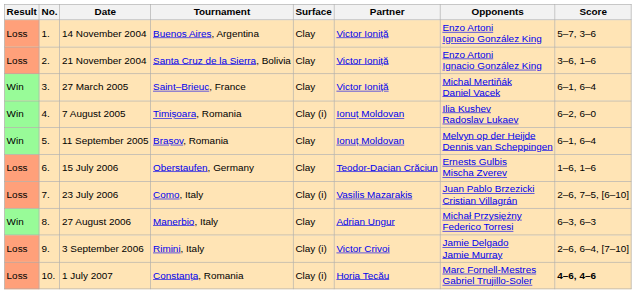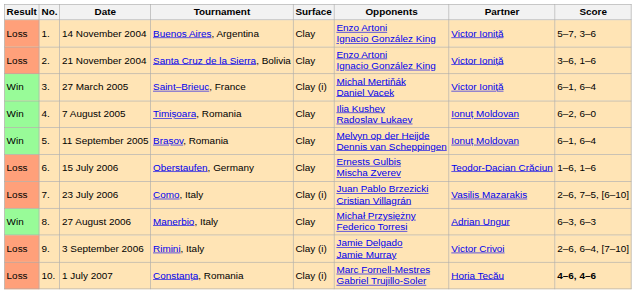 <table class="sortable wikitable">
 <tr>
 <th>Result</th>
 <th>No.</th>
 <th>Date</th>
 <th>Tournament</th>
 <th>Surface</th>
+<th>Opponents</th>
 <th>Partner</th>
-<th>Opponents</th>
 <th>Score</th>
 </tr>
 <tr bgcolor=moccasin>
 <td style="background:#ffa07a;">Loss</td>
 <td>1.</td>
 <td>14 November 2004</td>
 <td><a href='#'>Buenos Aires</a>, Argentina</td>
 <td>Clay</td>
+<td> <a href='#'>Enzo Artoni</a><br> <a href='#'>Ignacio González King</a></td>
 <td> <a href='#'>Victor Ioniță</a></td>
-<td> <a href='#'>Enzo Artoni</a><br> <a href='#'>Ignacio González King</a></td>
 <td>5–7, 3–6</td>
 </tr>
 <tr bgcolor=moccasin>
 <td style="background:#ffa07a;">Loss</td>
 <td>2.</td>
 <td>21 November 2004</td>
 <td><a href='#'>Santa Cruz de la Sierra</a>, Bolivia</td>
 <td>Clay</td>
+<td> <a href='#'>Enzo Artoni</a><br> <a href='#'>Ignacio González King</a></td>
 <td> <a href='#'>Victor Ioniță</a></td>
-<td> <a href='#'>Enzo Artoni</a><br> <a href='#'>Ignacio González King</a></td>
 <td>3–6, 1–6</td>
 </tr>
 <tr bgcolor=moccasin>
 <td style="background:#98fb98;">Win</td>
 <td>3.</td>
 <td>27 March 2005</td>
 <td><a href='#'>Saint–Brieuc</a>, France</td>
-<td>Clay</td>
+<td>Clay (i)</td>
+<td> <a href='#'>Michal Mertiňák</a><br> <a href='#'>Daniel Vacek</a></td>
 <td> <a href='#'>Victor Ioniță</a></td>
-<td> <a href='#'>Michal Mertiňák</a><br> <a href='#'>Daniel Vacek</a></td>
 <td>6–1, 6–4</td>
 </tr>
 <tr bgcolor=moccasin>
 <td style="background:#98fb98;">Win</td>
 <td>4.</td>
 <td>7 August 2005</td>
 <td><a href='#'>Timișoara</a>, Romania</td>
-<td>Clay (i)</td>
+<td>Clay</td>
+<td> <a href='#'>Ilia Kushev</a><br> <a href='#'>Radoslav Lukaev</a></td>
 <td> <a href='#'>Ionuț Moldovan</a></td>
-<td> <a href='#'>Ilia Kushev</a><br> <a href='#'>Radoslav Lukaev</a></td>
 <td>6–2, 6–0</td>
 </tr>
 <tr bgcolor=moccasin>
 <td style="background:#98fb98;">Win</td>
 <td>5.</td>
 <td>11 September 2005</td>
 <td><a href='#'>Brașov</a>, Romania</td>
 <td>Clay</td>
+<td> <a href='#'>Melvyn op der Heijde</a><br> <a href='#'>Dennis van Scheppingen</a></td>
 <td> <a href='#'>Ionuț Moldovan</a></td>
-<td> <a href='#'>Melvyn op der Heijde</a><br> <a href='#'>Dennis van Scheppingen</a></td>
 <td>6–1, 6–4</td>
 </tr>
 <tr bgcolor=moccasin>
 <td style="background:#ffa07a;">Loss</td>
 <td>6.</td>
 <td>15 July 2006</td>
 <td><a href='#'>Oberstaufen</a>, Germany</td>
 <td>Clay</td>
+<td> <a href='#'>Ernests Gulbis</a><br> <a href='#'>Mischa Zverev</a></td>
 <td> <a href='#'>Teodor-Dacian Crăciun</a></td>
-<td> <a href='#'>Ernests Gulbis</a><br> <a href='#'>Mischa Zverev</a></td>
 <td>1–6, 1–6</td>
 </tr>
 <tr bgcolor=moccasin>
 <td style="background:#ffa07a;">Loss</td>
 <td>7.</td>
 <td>23 July 2006</td>
 <td><a href='#'>Como</a>, Italy</td>
 <td>Clay (i)</td>
+<td> <a href='#'>Juan Pablo Brzezicki</a><br> <a href='#'>Cristian Villagrán</a></td>
 <td> <a href='#'>Vasilis Mazarakis</a></td>
-<td> <a href='#'>Juan Pablo Brzezicki</a><br> <a href='#'>Cristian Villagrán</a></td>
 <td>2–6, 7–5, [6–10]</td>
 </tr>
 <tr bgcolor=moccasin>
 <td style="background:#98fb98;">Win</td>
 <td>8.</td>
 <td>27 August 2006</td>
 <td><a href='#'>Manerbio</a>, Italy</td>
 <td>Clay</td>
+<td> <a href='#'>Michał Przysiężny</a><br> <a href='#'>Federico Torresi</a></td>
 <td> <a href='#'>Adrian Ungur</a></td>
-<td> <a href='#'>Michał Przysiężny</a><br> <a href='#'>Federico Torresi</a></td>
 <td>6–3, 6–3</td>
 </tr>
 <tr bgcolor=moccasin>
 <td style="background:#ffa07a;">Loss</td>
 <td>9.</td>
 <td>3 September 2006</td>
 <td><a href='#'>Rimini</a>, Italy</td>
 <td>Clay (i)</td>
+<td> <a href='#'>Jamie Delgado</a><br> <a href='#'>Jamie Murray</a></td>
 <td> <a href='#'>Victor Crivoi</a></td>
-<td> <a href='#'>Jamie Delgado</a><br> <a href='#'>Jamie Murray</a></td>
 <td>2–6, 6–4, [7–10]</td>
 </tr>
 <tr bgcolor=moccasin>
 <td style="background:#ffa07a;">Loss</td>
 <td>10.</td>
 <td>1 July 2007</td>
 <td><a href='#'>Constanța</a>, Romania</td>
 <td>Clay (i)</td>
+<td> <a href='#'>Marc Fornell-Mestres</a><br> <a href='#'>Gabriel Trujillo-Soler</a></td>
 <td> <a href='#'>Horia Tecău</a></td>
-<td> <a href='#'>Marc Fornell-Mestres</a><br> <a href='#'>Gabriel Trujillo-Soler</a></td>
 <td><strong>4–6, 4–6</strong></td>
 </tr>
 </table>
